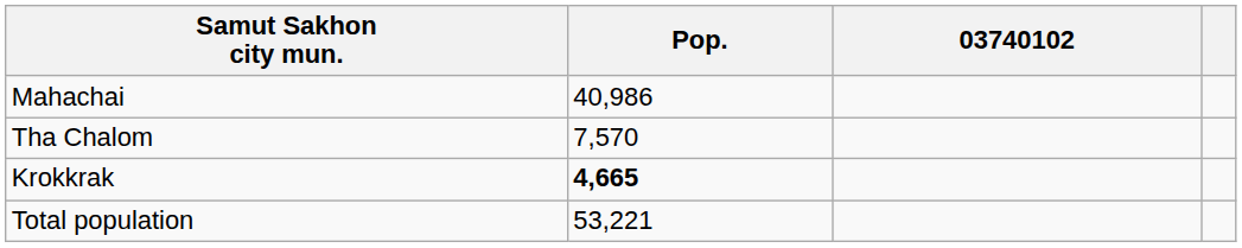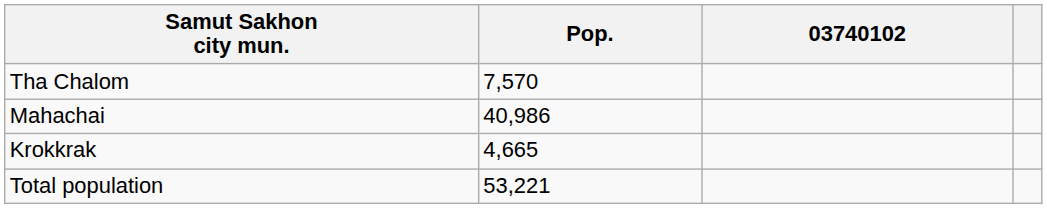 <table class="wikitable" style="width:60%;">
 <tr>
 <th>Samut Sakhon<br>city mun.</th>
 <th>Pop.</th>
 <th>03740102</th>
 <th></th>
 </tr>
 <tr>
+<td>Tha Chalom</td>
+<td>7,570</td>
+<td></td>
+<td></td>
+</tr>
+<tr>
 <td>Mahachai</td>
 <td>40,986</td>
 <td></td>
 <td></td>
 </tr>
 <tr>
-<td>Tha Chalom</td>
-<td>7,570</td>
-<td></td>
-<td></td>
-</tr>
-<tr>
 <td>Krokkrak</td>
-<td><strong>4,665</strong></td>
+<td>4,665</td>
 <td></td>
 <td></td>
 </tr>
 <tr>
 <td>Total population</td>
 <td>53,221</td>
 <td></td>
 <td></td>
 </tr>
 </table>
